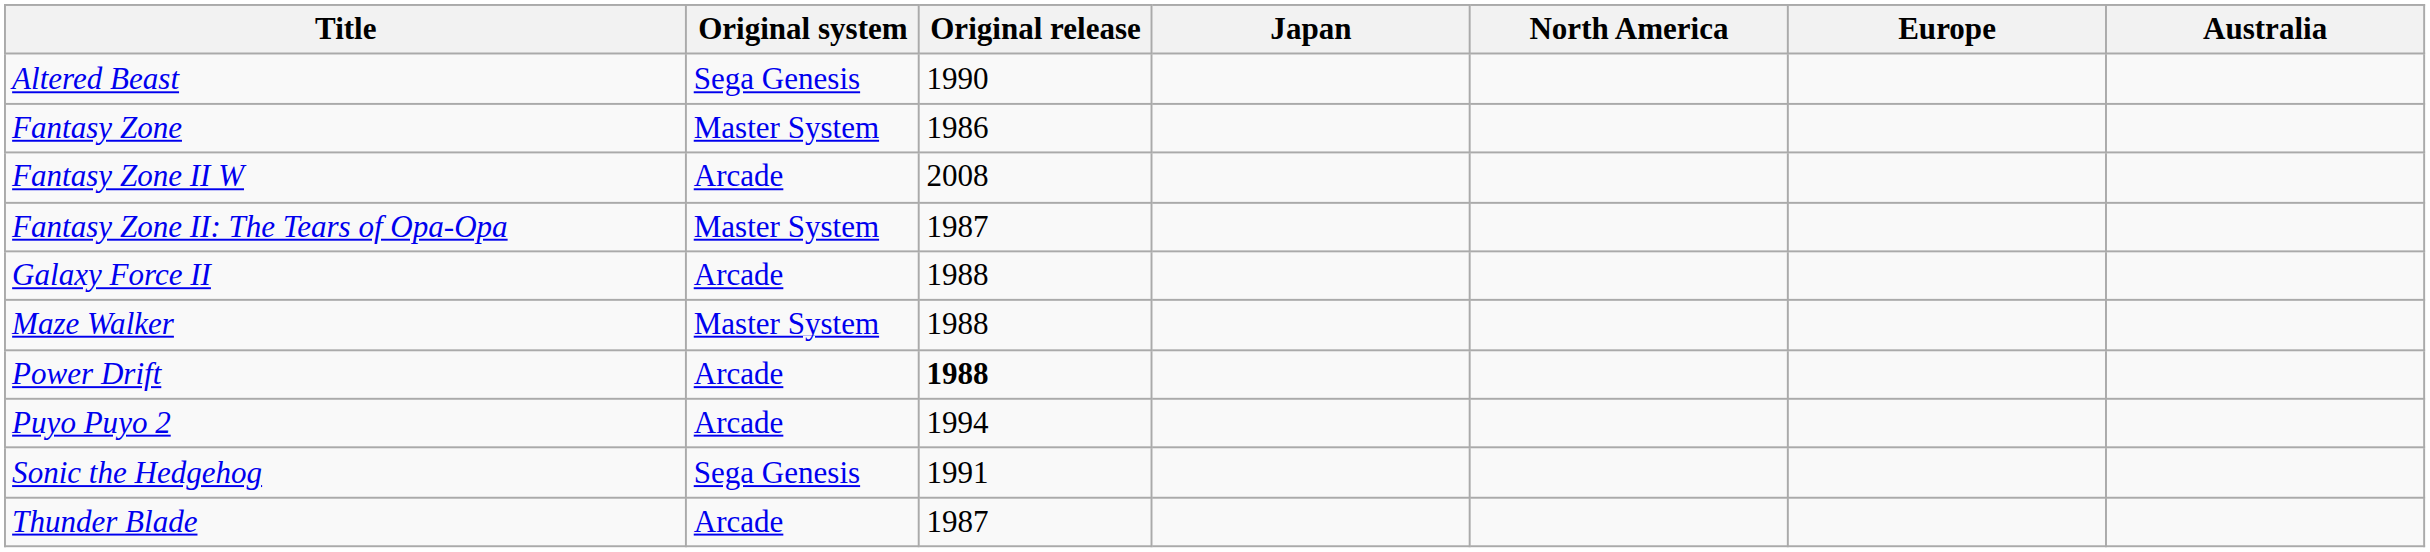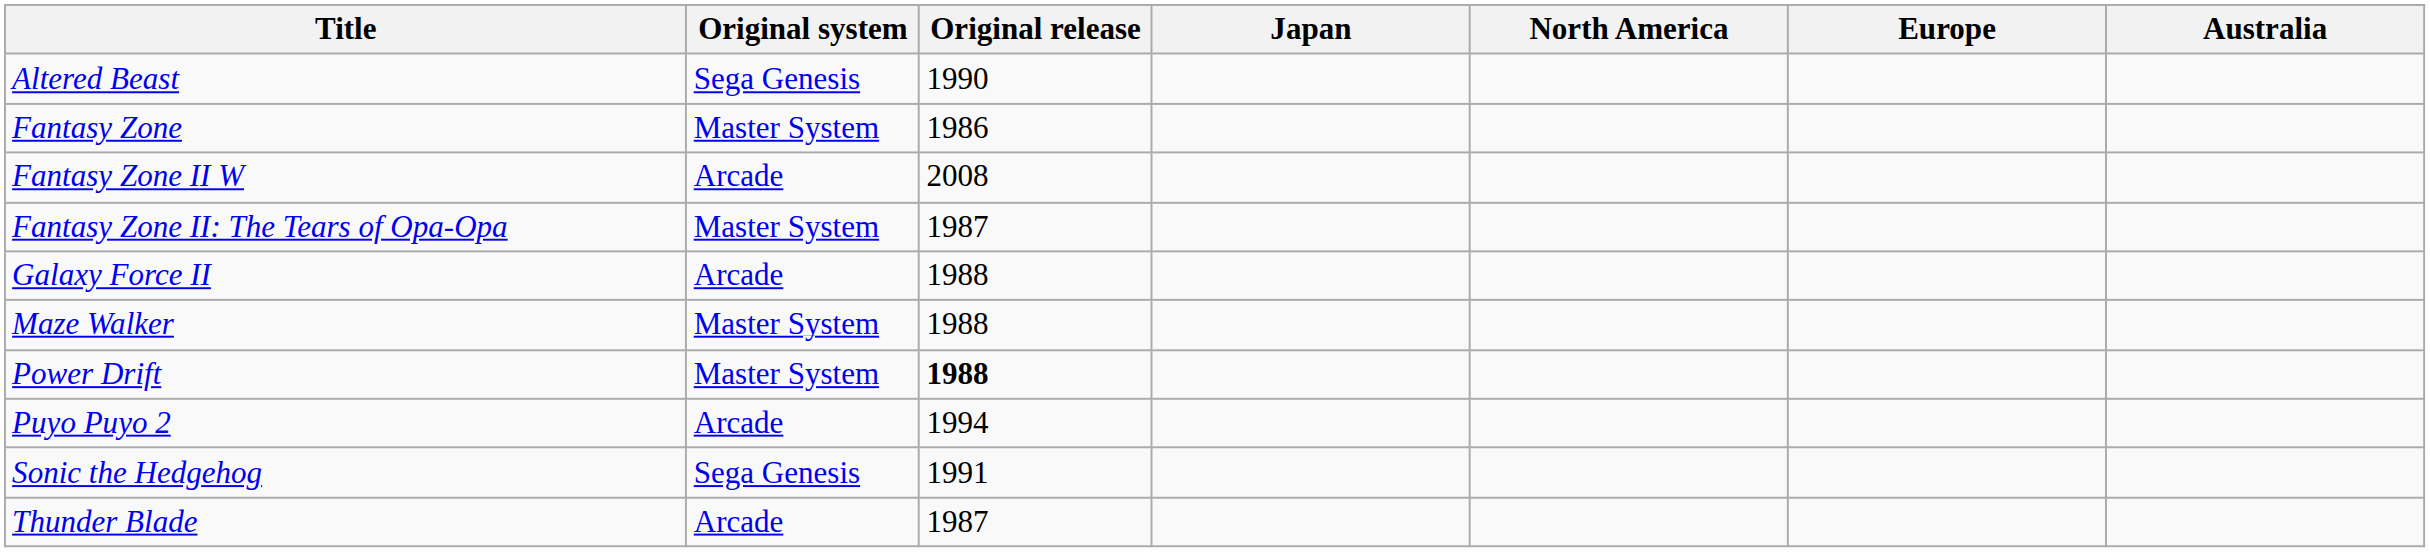 <table class="wikitable sortable">
 <tr>
 <th width="15%">Title</th>
 <th width="5%">Original system</th>
 <th width="5%">Original release</th>
 <th width="7%">Japan</th>
 <th width="7%">North America</th>
 <th width="7%">Europe</th>
 <th width="7%">Australia</th>
 </tr>
 <tr>
 <td><em><a href='#'>Altered Beast</a></em></td>
 <td><a href='#'>Sega Genesis</a></td>
 <td>1990</td>
 <td></td>
 <td></td>
 <td></td>
 <td></td>
 </tr>
 <tr>
 <td><em><a href='#'>Fantasy Zone</a></em></td>
 <td><a href='#'>Master System</a></td>
 <td>1986</td>
 <td></td>
 <td></td>
 <td></td>
 <td></td>
 </tr>
 <tr>
 <td><em><a href='#'>Fantasy Zone II W</a></em></td>
 <td><a href='#'>Arcade</a></td>
 <td>2008</td>
 <td></td>
 <td></td>
 <td></td>
 <td></td>
 </tr>
 <tr>
 <td><em><a href='#'>Fantasy Zone II: The Tears of Opa-Opa</a></em></td>
 <td><a href='#'>Master System</a></td>
 <td>1987</td>
 <td></td>
 <td></td>
 <td></td>
 <td></td>
 </tr>
 <tr>
 <td><em><a href='#'>Galaxy Force II</a></em></td>
 <td><a href='#'>Arcade</a></td>
 <td>1988</td>
 <td></td>
 <td></td>
 <td></td>
 <td></td>
 </tr>
 <tr>
 <td><em><a href='#'>Maze Walker</a></em></td>
 <td><a href='#'>Master System</a></td>
 <td>1988</td>
 <td></td>
 <td></td>
 <td></td>
 <td></td>
 </tr>
 <tr>
 <td><em><a href='#'>Power Drift</a></em></td>
-<td><a href='#'>Arcade</a></td>
+<td><a href='#'>Master System</a></td>
 <td><strong>1988</strong></td>
 <td></td>
 <td></td>
 <td></td>
 <td></td>
 </tr>
 <tr>
 <td><em><a href='#'>Puyo Puyo 2</a></em></td>
 <td><a href='#'>Arcade</a></td>
 <td>1994</td>
 <td></td>
 <td></td>
 <td></td>
 <td></td>
 </tr>
 <tr>
 <td><em><a href='#'>Sonic the Hedgehog</a></em></td>
 <td><a href='#'>Sega Genesis</a></td>
 <td>1991</td>
 <td></td>
 <td></td>
 <td></td>
 <td></td>
 </tr>
 <tr>
 <td><em><a href='#'>Thunder Blade</a></em></td>
 <td><a href='#'>Arcade</a></td>
 <td>1987</td>
 <td></td>
 <td></td>
 <td></td>
 <td></td>
 </tr>
 </table>
